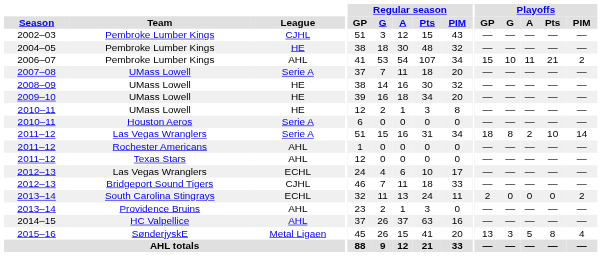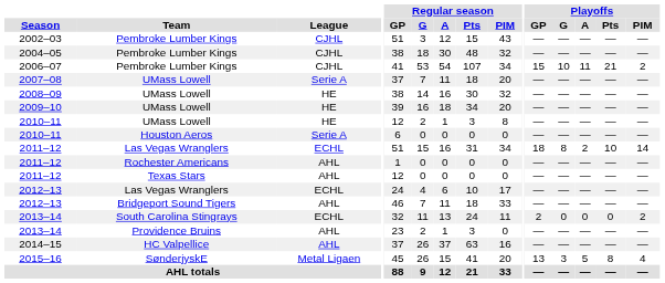 <table border="0" cellpadding="1" cellspacing="0" style="text-align:center; width:60em">
 <tr bgcolor="#e0e0e0">
 <th colspan="3" bgcolor="#ffffff"></th>
 <th rowspan="99" bgcolor="#ffffff"></th>
 <th colspan="5"><a href='#'>Regular season</a></th>
 <th rowspan="99" bgcolor="#ffffff"></th>
 <th colspan="5"><a href='#'>Playoffs</a></th>
 </tr>
 <tr bgcolor="#e0e0e0">
 <th><a href='#'>Season</a></th>
 <th>Team</th>
 <th>League</th>
 <th>GP</th>
 <th><a href='#'>G</a></th>
 <th><a href='#'>A</a></th>
 <th><a href='#'>Pts</a></th>
 <th><a href='#'>PIM</a></th>
 <th>GP</th>
 <th>G</th>
 <th>A</th>
 <th>Pts</th>
 <th>PIM</th>
 </tr>
 <tr>
 <td>2002–03</td>
 <td><a href='#'>Pembroke Lumber Kings</a></td>
 <td><a href='#'>CJHL</a></td>
 <td>51</td>
 <td>3</td>
 <td>12</td>
 <td>15</td>
 <td>43</td>
 <td>—</td>
 <td>—</td>
 <td>—</td>
 <td>—</td>
 <td>—</td>
 </tr>
 <tr bgcolor="#f0f0f0">
 <td>2004–05</td>
 <td>Pembroke Lumber Kings</td>
-<td><a href='#'>HE</a></td>
+<td>CJHL</td>
 <td>38</td>
 <td>18</td>
 <td>30</td>
 <td>48</td>
 <td>32</td>
 <td>—</td>
 <td>—</td>
 <td>—</td>
 <td>—</td>
 <td>—</td>
 </tr>
 <tr>
 <td>2006–07</td>
 <td>Pembroke Lumber Kings</td>
-<td>AHL</td>
+<td>CJHL</td>
 <td>41</td>
 <td>53</td>
 <td>54</td>
 <td>107</td>
 <td>34</td>
 <td>15</td>
 <td>10</td>
 <td>11</td>
 <td>21</td>
 <td>2</td>
 </tr>
 <tr bgcolor="#f0f0f0">
 <td><a href='#'>2007–08</a></td>
 <td><a href='#'>UMass Lowell</a></td>
 <td><a href='#'>Serie A</a></td>
 <td>37</td>
 <td>7</td>
 <td>11</td>
 <td>18</td>
 <td>20</td>
 <td>—</td>
 <td>—</td>
 <td>—</td>
 <td>—</td>
 <td>—</td>
 </tr>
 <tr>
 <td><a href='#'>2008–09</a></td>
 <td>UMass Lowell</td>
 <td>HE</td>
 <td>38</td>
 <td>14</td>
 <td>16</td>
 <td>30</td>
 <td>32</td>
 <td>—</td>
 <td>—</td>
 <td>—</td>
 <td>—</td>
 <td>—</td>
 </tr>
 <tr bgcolor="#f0f0f0">
 <td><a href='#'>2009–10</a></td>
 <td>UMass Lowell</td>
 <td>HE</td>
 <td>39</td>
 <td>16</td>
 <td>18</td>
 <td>34</td>
 <td>20</td>
 <td>—</td>
 <td>—</td>
 <td>—</td>
 <td>—</td>
 <td>—</td>
 </tr>
 <tr>
 <td><a href='#'>2010–11</a></td>
 <td>UMass Lowell</td>
 <td>HE</td>
 <td>12</td>
 <td>2</td>
 <td>1</td>
 <td>3</td>
 <td>8</td>
 <td>—</td>
 <td>—</td>
 <td>—</td>
 <td>—</td>
 <td>—</td>
 </tr>
 <tr bgcolor="#f0f0f0">
 <td><a href='#'>2010–11</a></td>
 <td><a href='#'>Houston Aeros</a></td>
 <td><a href='#'>Serie A</a></td>
 <td>6</td>
 <td>0</td>
 <td>0</td>
 <td>0</td>
 <td>0</td>
 <td>—</td>
 <td>—</td>
 <td>—</td>
 <td>—</td>
 <td>—</td>
 </tr>
 <tr>
 <td><a href='#'>2011–12</a></td>
 <td><a href='#'>Las Vegas Wranglers</a></td>
-<td><a href='#'>Serie A</a></td>
+<td><a href='#'>ECHL</a></td>
 <td>51</td>
 <td>15</td>
 <td>16</td>
 <td>31</td>
 <td>34</td>
 <td>18</td>
 <td>8</td>
 <td>2</td>
 <td>10</td>
 <td>14</td>
 <td></td>
 </tr>
 <tr bgcolor="#f0f0f0">
 <td><a href='#'>2011–12</a></td>
 <td><a href='#'>Rochester Americans</a></td>
 <td>AHL</td>
 <td>1</td>
 <td>0</td>
 <td>0</td>
 <td>0</td>
 <td>0</td>
 <td>—</td>
 <td>—</td>
 <td>—</td>
 <td>—</td>
 <td>—</td>
 </tr>
 <tr>
 <td><a href='#'>2011–12</a></td>
 <td><a href='#'>Texas Stars</a></td>
 <td>AHL</td>
 <td>12</td>
 <td>0</td>
 <td>0</td>
 <td>0</td>
 <td>0</td>
 <td>—</td>
 <td>—</td>
 <td>—</td>
 <td>—</td>
 <td>—</td>
 </tr>
 <tr bgcolor="#f0f0f0">
 <td><a href='#'>2012–13</a></td>
 <td>Las Vegas Wranglers</td>
 <td>ECHL</td>
 <td>24</td>
 <td>4</td>
 <td>6</td>
 <td>10</td>
 <td>17</td>
 <td>—</td>
 <td>—</td>
 <td>—</td>
 <td>—</td>
 <td>—</td>
 </tr>
 <tr>
 <td><a href='#'>2012–13</a></td>
 <td><a href='#'>Bridgeport Sound Tigers</a></td>
-<td>CJHL</td>
+<td>AHL</td>
 <td>46</td>
 <td>7</td>
 <td>11</td>
 <td>18</td>
 <td>33</td>
 <td>—</td>
 <td>—</td>
 <td>—</td>
 <td>—</td>
 <td>—</td>
 </tr>
 <tr bgcolor="#f0f0f0">
 <td><a href='#'>2013–14</a></td>
 <td><a href='#'>South Carolina Stingrays</a></td>
 <td>ECHL</td>
 <td>32</td>
 <td>11</td>
 <td>13</td>
 <td>24</td>
 <td>11</td>
 <td>2</td>
 <td>0</td>
 <td>0</td>
 <td>0</td>
 <td>2</td>
 </tr>
 <tr>
 <td><a href='#'>2013–14</a></td>
 <td><a href='#'>Providence Bruins</a></td>
 <td>AHL</td>
 <td>23</td>
 <td>2</td>
 <td>1</td>
 <td>3</td>
 <td>0</td>
 <td>—</td>
 <td>—</td>
 <td>—</td>
 <td>—</td>
 <td>—</td>
 </tr>
 <tr bgcolor="#f0f0f0">
 <td>2014–15</td>
 <td><a href='#'>HC Valpellice</a></td>
 <td><a href='#'>AHL</a></td>
 <td>37</td>
 <td>26</td>
 <td>37</td>
 <td>63</td>
 <td>16</td>
 <td>—</td>
 <td>—</td>
 <td>—</td>
 <td>—</td>
 <td>—</td>
 </tr>
 <tr>
 <td><a href='#'>2015–16</a></td>
 <td><a href='#'>SønderjyskE</a></td>
 <td><a href='#'>Metal Ligaen</a></td>
 <td>45</td>
 <td>26</td>
 <td>15</td>
 <td>41</td>
 <td>20</td>
 <td>13</td>
 <td>3</td>
 <td>5</td>
 <td>8</td>
 <td>4</td>
 </tr>
 <tr bgcolor="#e0e0e0">
 <th colspan="3">AHL totals</th>
 <th>88</th>
 <th>9</th>
 <th>12</th>
 <th>21</th>
 <th>33</th>
 <th>—</th>
 <th>—</th>
 <th>—</th>
 <th>—</th>
 <th>—</th>
 </tr>
 </table>
